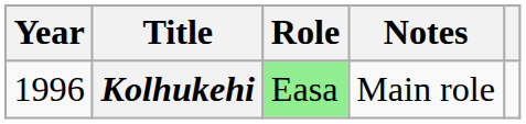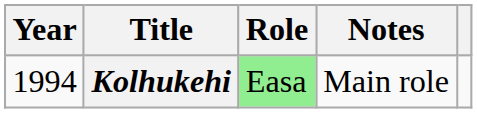 <table class="wikitable sortable plainrowheaders">
 <tr style="background:#ccc; text-align:center;">
 <th scope="col">Year</th>
 <th scope="col">Title</th>
 <th scope="col">Role</th>
 <th scope="col">Notes</th>
 <th scope="col" class="unsortable"></th>
 </tr>
 <tr>
-<td>1996</td>
+<td>1994</td>
 <th scope="row"><em>Kolhukehi</em></th>
 <td style="background: lightgreen;">Easa</td>
 <td>Main role</td>
 <td style="text-align: center;"></td>
 </tr>
 </table>
